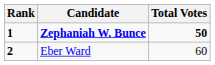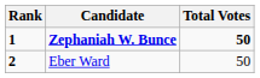 <table class="wikitable">
 <tr>
 <th>Rank</th>
 <th>Candidate</th>
 <th>Total Votes</th>
 </tr>
 <tr>
 <td><strong>1</strong></td>
 <td><strong><a href='#'>Zephaniah W. Bunce</a></strong></td>
 <td style="text-align:right;"><strong>50</strong></td>
 </tr>
 <tr>
 <td><strong>2</strong></td>
 <td><a href='#'>Eber Ward</a></td>
-<td style="text-align:right;">60</td>
+<td style="text-align:right;">50</td>
 </tr>
 </table>
